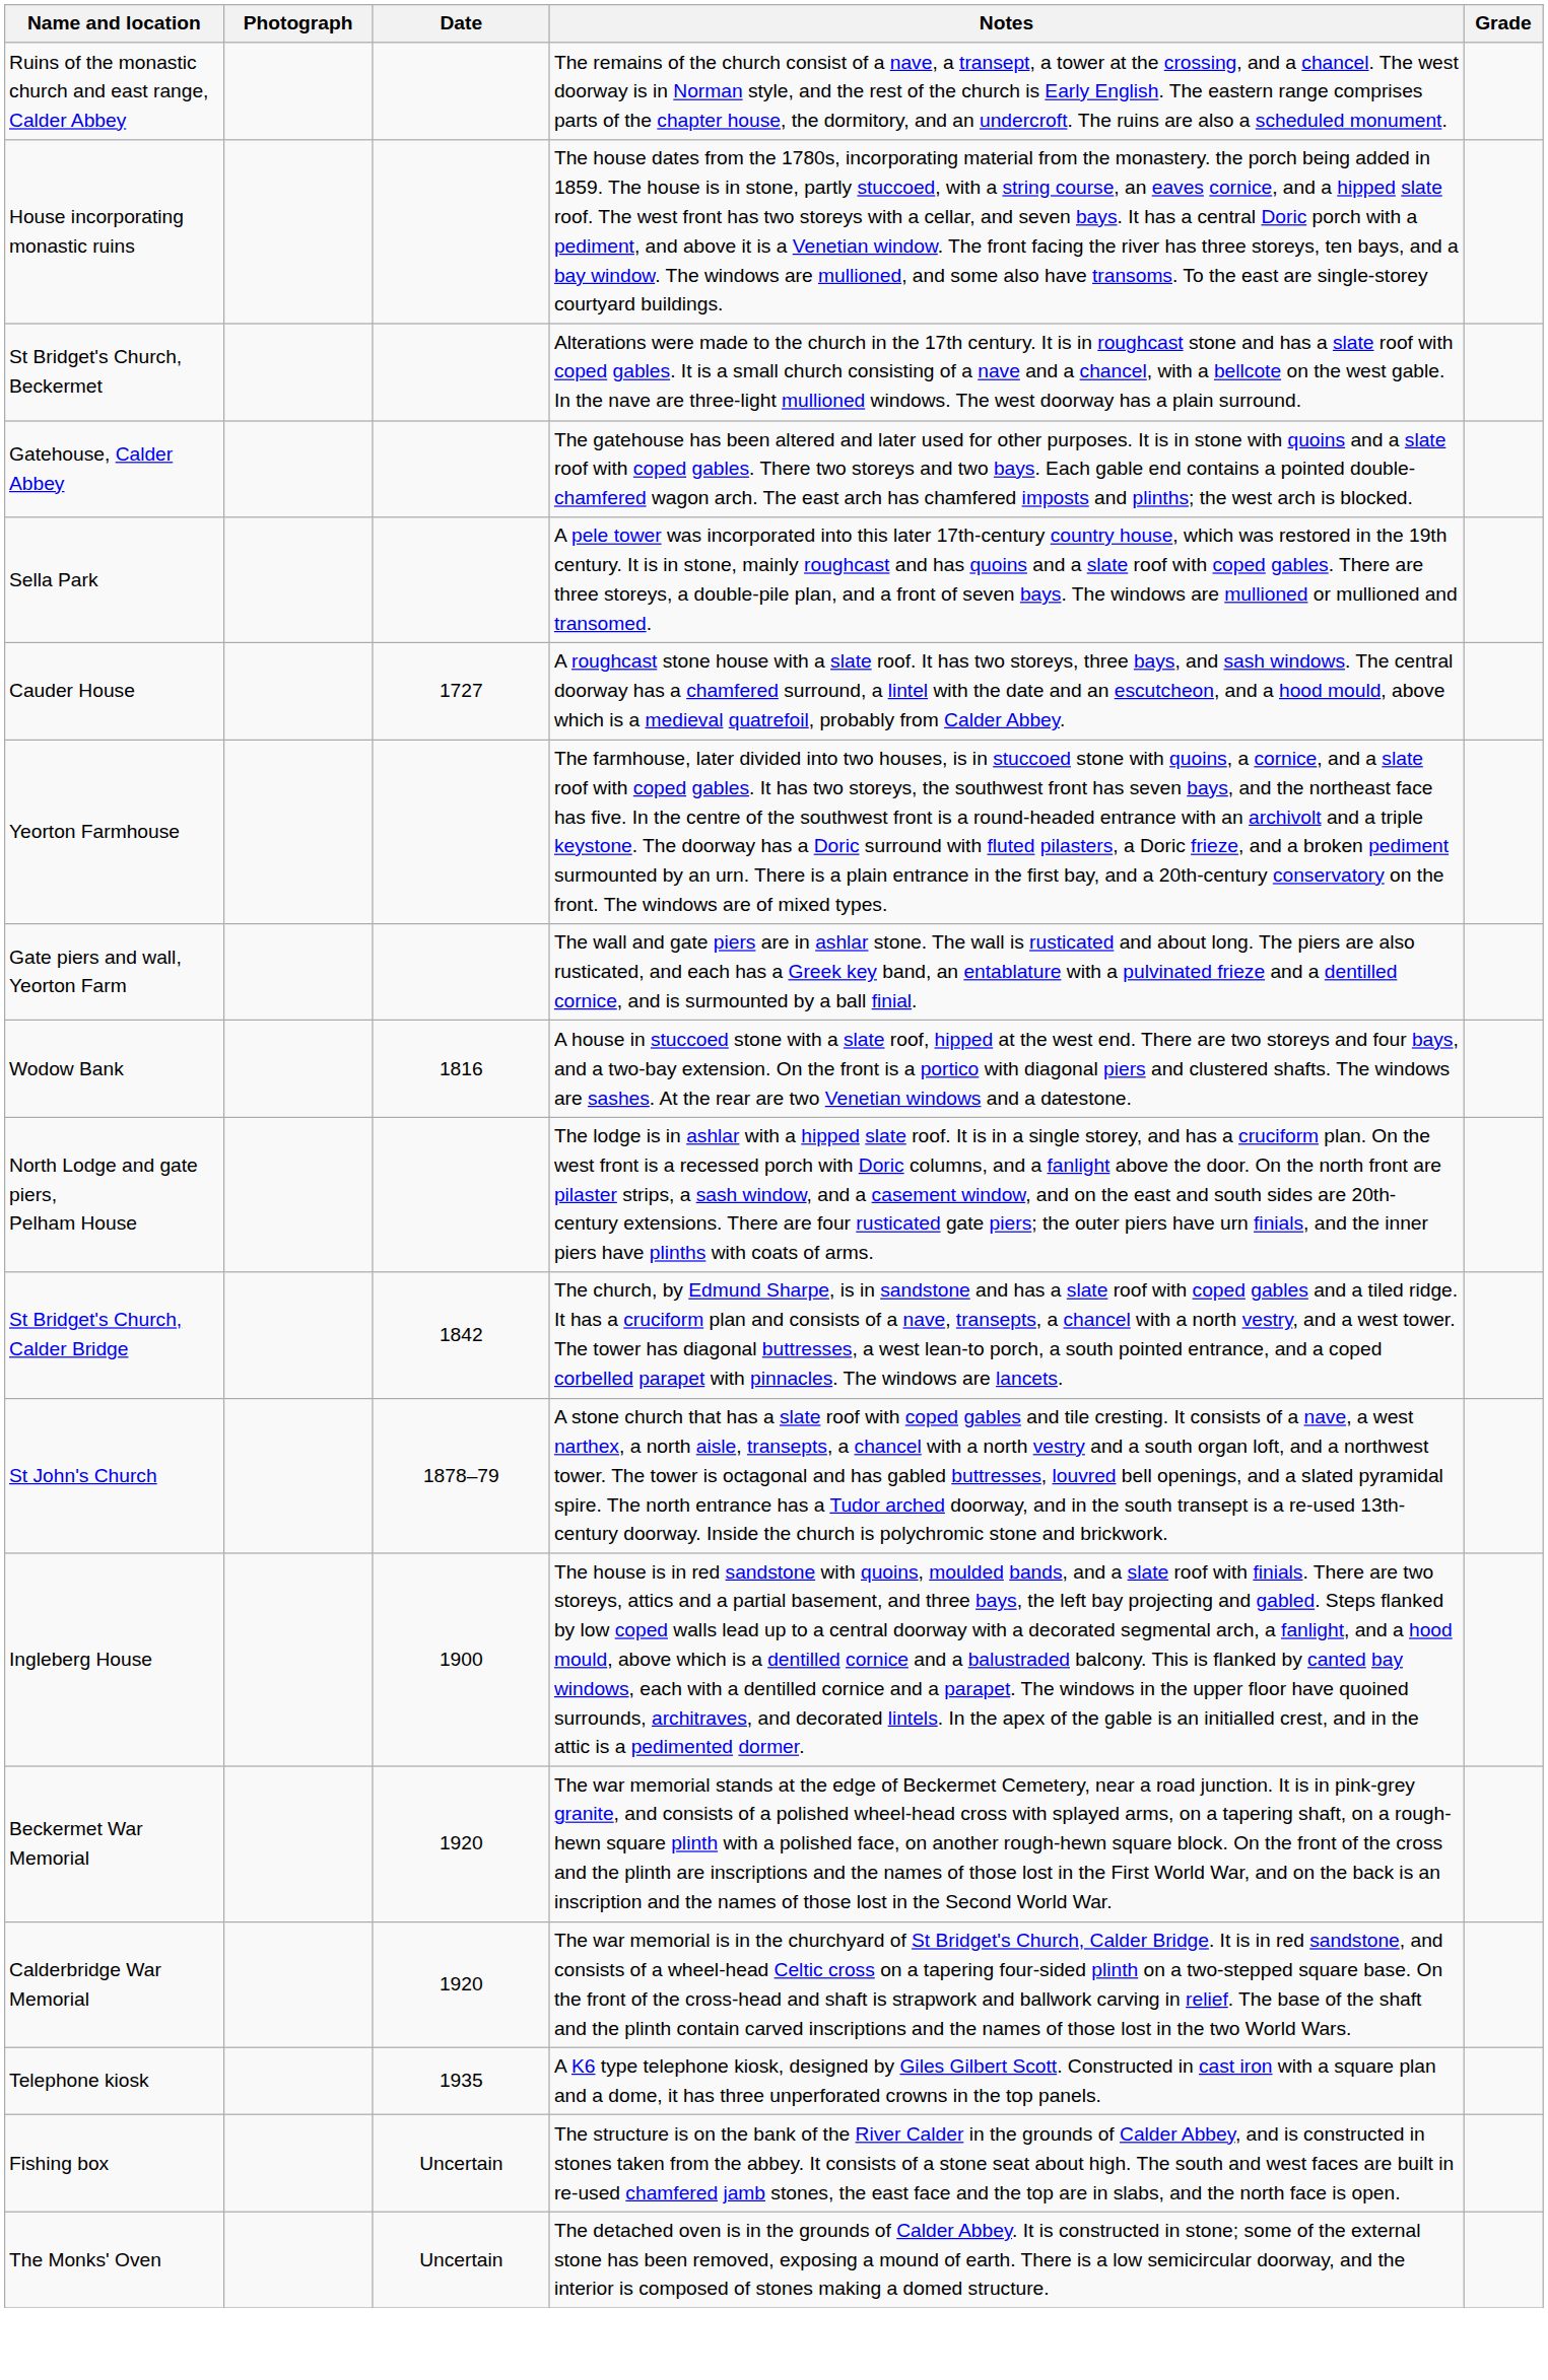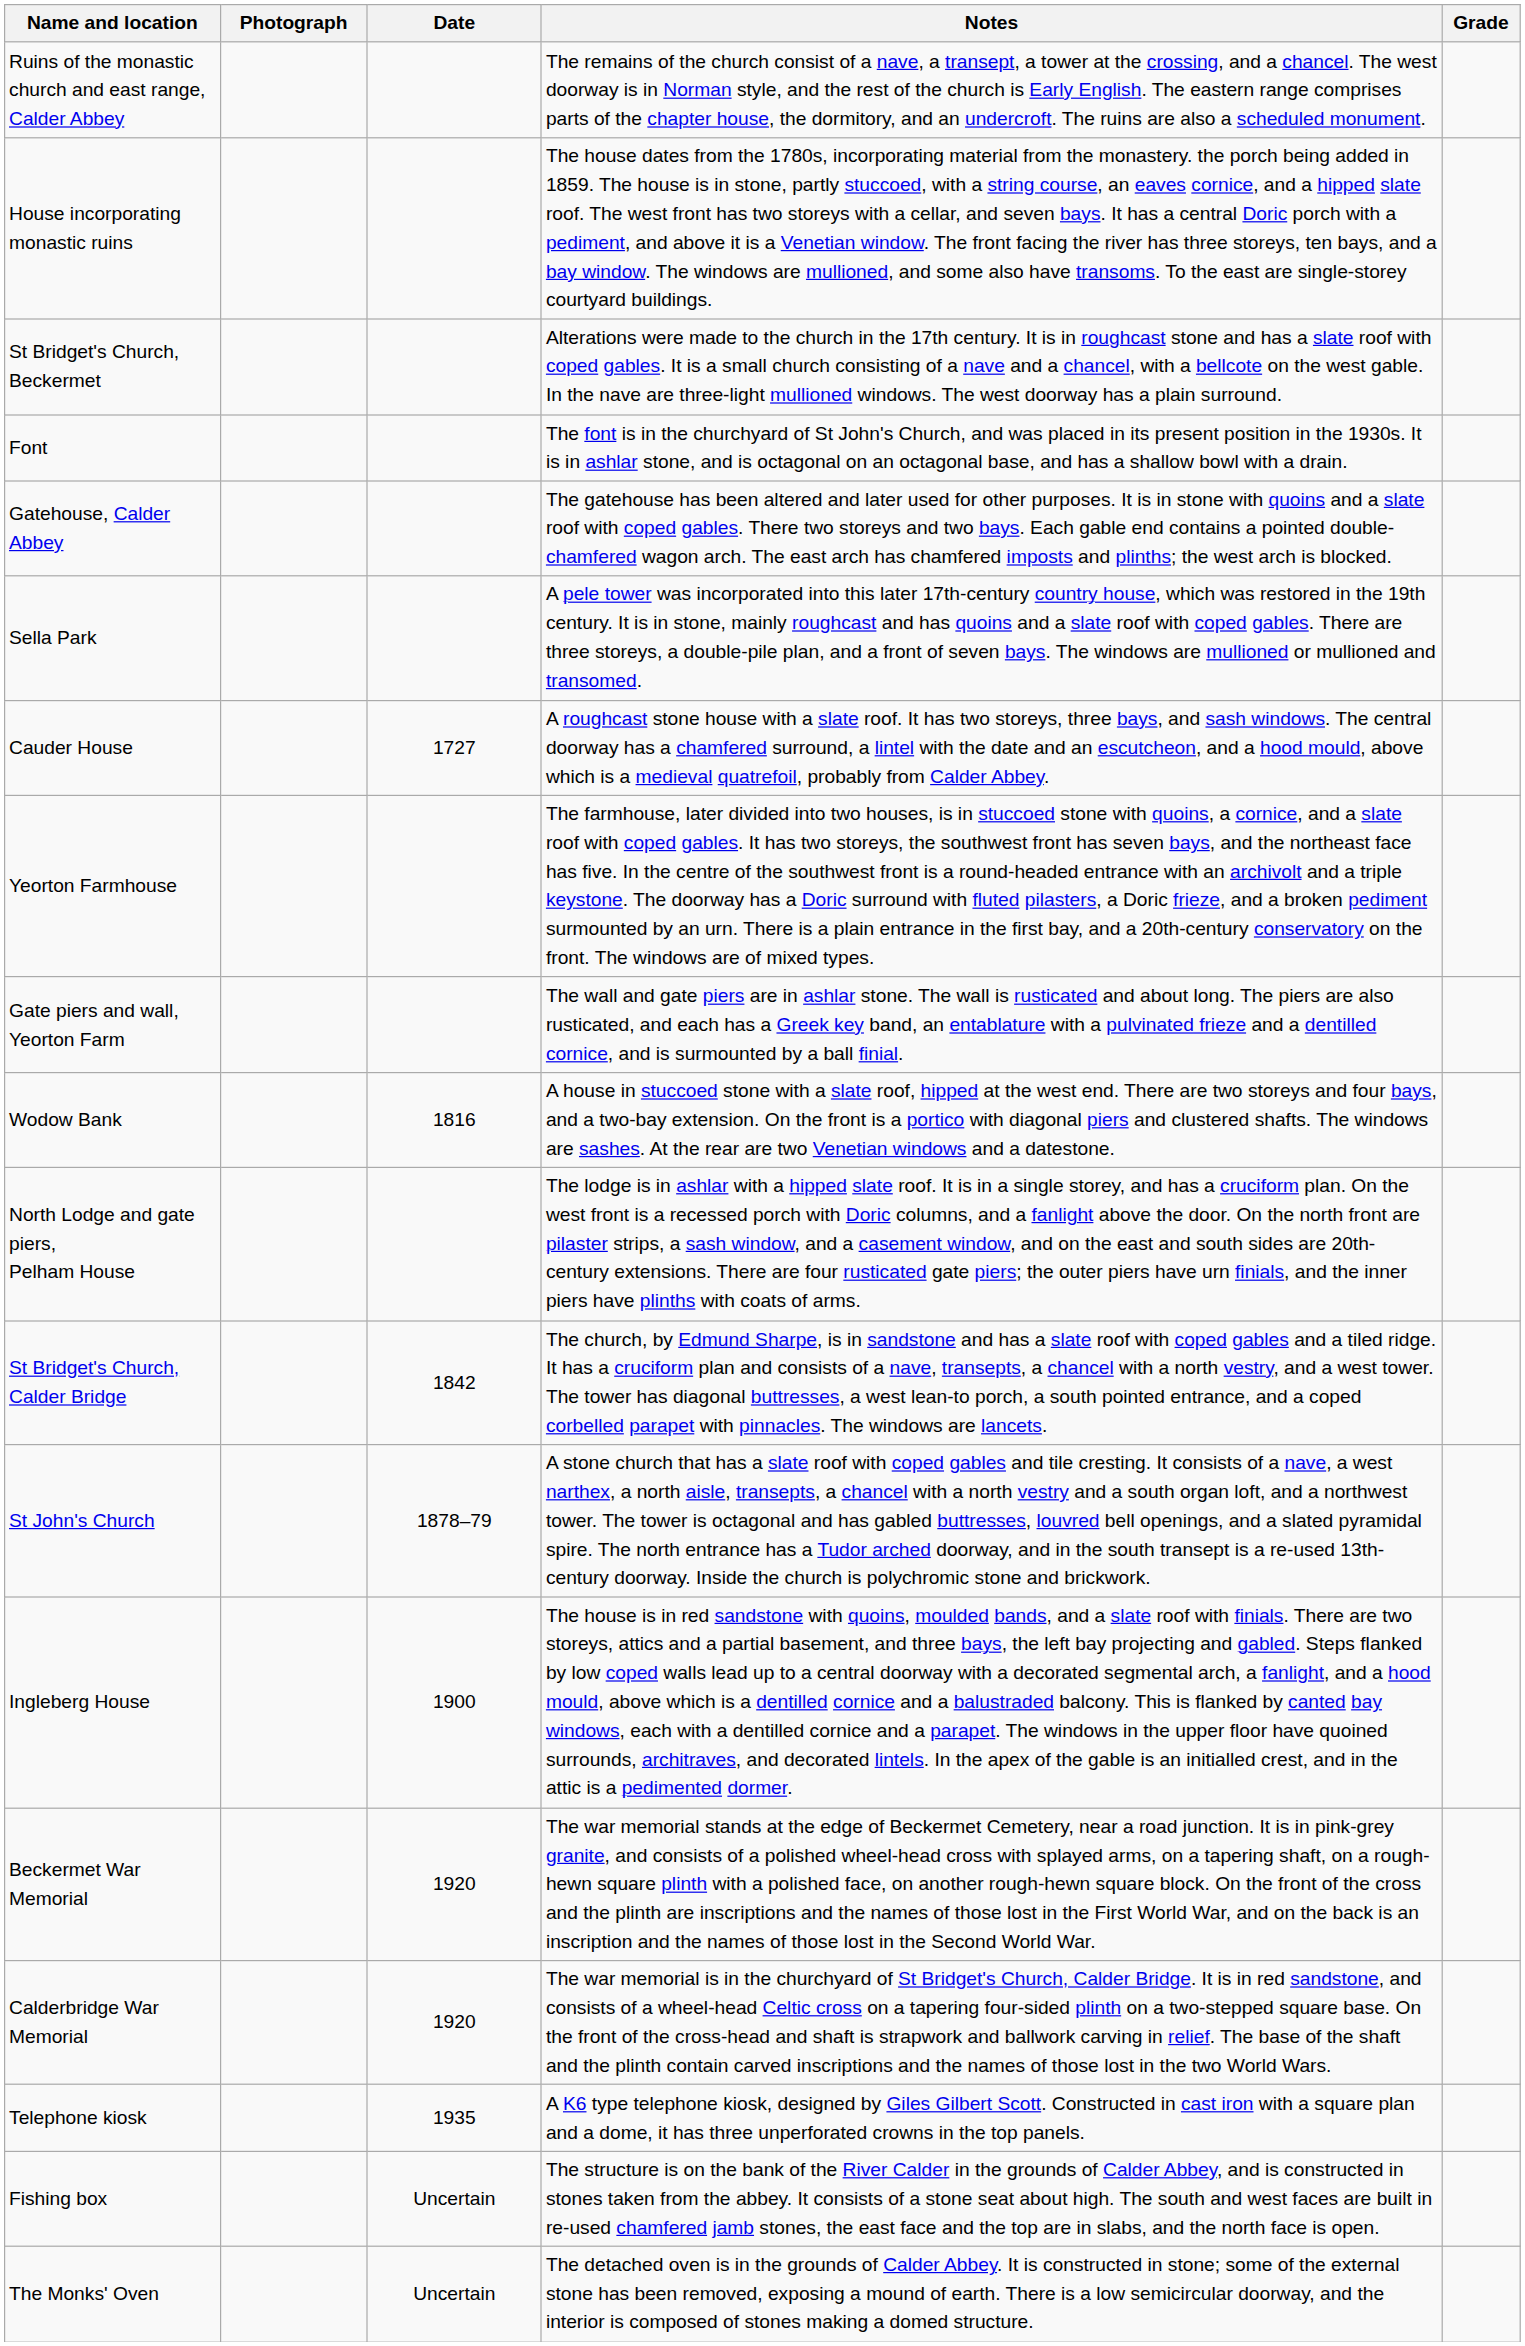 <table class="wikitable sortable plainrowheaders" style="width:100%; border:0; text-align:left; line-height:150%;">
 <tr>
 <th scope="col"  style="width:150px">Name and location</th>
 <th scope="col"  style="width:100px" class="unsortable">Photograph</th>
 <th scope="col"  style="width:120px">Date</th>
 <th scope="col"  style="width:650px" class="unsortable">Notes</th>
 <th scope="col"  style="width:50px">Grade</th>
 </tr>
 <tr>
 <td>Ruins of the monastic church and east range, <a href='#'>Calder Abbey</a><br><small></small></td>
 <td></td>
 <td align="center"></td>
 <td>The remains of the church consist of a <a href='#'>nave</a>, a <a href='#'>transept</a>, a tower at the <a href='#'>crossing</a>, and a <a href='#'>chancel</a>.  The west doorway is in <a href='#'>Norman</a> style, and the rest of the church is <a href='#'>Early English</a>.  The eastern range comprises parts of the <a href='#'>chapter house</a>, the dormitory, and an <a href='#'>undercroft</a>.  The ruins are also a <a href='#'>scheduled monument</a>.</td>
 <td align="center" ></td>
 </tr>
 <tr>
 <td>House incorporating monastic ruins<br><small></small></td>
 <td></td>
 <td align="center"></td>
 <td>The house dates from the 1780s, incorporating material from the monastery. the porch being added in 1859.  The house is in stone, partly <a href='#'>stuccoed</a>, with a <a href='#'>string course</a>, an <a href='#'>eaves</a> <a href='#'>cornice</a>, and a <a href='#'>hipped</a> <a href='#'>slate</a> roof.  The west front has two storeys with a cellar, and seven <a href='#'>bays</a>.  It has a central <a href='#'>Doric</a> porch with a <a href='#'>pediment</a>, and above it is a <a href='#'>Venetian window</a>.  The front facing the river has three storeys, ten bays, and a <a href='#'>bay window</a>.  The windows are <a href='#'>mullioned</a>, and some also have <a href='#'>transoms</a>.  To the east are single-storey courtyard buildings.</td>
 <td align="center" ></td>
 </tr>
 <tr>
 <td>St Bridget's Church, Beckermet<br><small></small></td>
 <td></td>
 <td align="center"></td>
 <td>Alterations were made to the church in the 17th century.  It is in <a href='#'>roughcast</a> stone and has a <a href='#'>slate</a> roof with <a href='#'>coped</a> <a href='#'>gables</a>.  It is a small church consisting of a <a href='#'>nave</a> and a <a href='#'>chancel</a>, with a <a href='#'>bellcote</a> on the west gable.  In the nave are three-light <a href='#'>mullioned</a> windows.  The west doorway has a plain surround.</td>
+<td align="center" ></td>
+</tr>
+<tr>
+<td>Font<br><small></small></td>
+<td></td>
+<td align="center"></td>
+<td>The <a href='#'>font</a> is in the churchyard of St John's Church, and was placed in its present position in the 1930s.  It is in <a href='#'>ashlar</a> stone, and is octagonal on an octagonal base, and has a shallow bowl with a drain.</td>
 <td align="center" ></td>
 </tr>
 <tr>
 <td>Gatehouse, <a href='#'>Calder Abbey</a><br><small></small></td>
 <td></td>
 <td align="center"></td>
 <td>The gatehouse has been altered and later used for other purposes.  It is in stone with <a href='#'>quoins</a> and a <a href='#'>slate</a> roof with <a href='#'>coped</a> <a href='#'>gables</a>.  There two storeys and two <a href='#'>bays</a>.  Each gable end contains a pointed double-<a href='#'>chamfered</a> wagon arch. The east arch has chamfered <a href='#'>imposts</a> and <a href='#'>plinths</a>; the west arch is blocked.</td>
 <td align="center" ></td>
 </tr>
 <tr>
 <td>Sella Park<br><small></small></td>
 <td></td>
 <td align="center"></td>
 <td>A <a href='#'>pele tower</a> was incorporated into this later 17th-century <a href='#'>country house</a>, which was restored in the 19th century.  It is in stone, mainly <a href='#'>roughcast</a> and has <a href='#'>quoins</a> and a <a href='#'>slate</a> roof with <a href='#'>coped</a> <a href='#'>gables</a>.  There are three storeys, a double-pile plan, and a front of seven <a href='#'>bays</a>.  The windows are <a href='#'>mullioned</a> or mullioned and <a href='#'>transomed</a>.</td>
 <td align="center" ></td>
 </tr>
 <tr>
 <td>Cauder House<br><small></small></td>
 <td></td>
 <td align="center">1727</td>
 <td>A <a href='#'>roughcast</a> stone house with a <a href='#'>slate</a> roof.  It has two storeys, three <a href='#'>bays</a>, and <a href='#'>sash windows</a>.  The central doorway has a <a href='#'>chamfered</a> surround, a <a href='#'>lintel</a> with the date and an <a href='#'>escutcheon</a>, and a <a href='#'>hood mould</a>, above which is a <a href='#'>medieval</a> <a href='#'>quatrefoil</a>, probably from <a href='#'>Calder Abbey</a>.</td>
 <td align="center" ></td>
 </tr>
 <tr>
 <td>Yeorton Farmhouse<br><small></small></td>
 <td></td>
 <td align="center"></td>
 <td>The farmhouse, later divided into two houses, is in <a href='#'>stuccoed</a> stone with <a href='#'>quoins</a>, a <a href='#'>cornice</a>, and a <a href='#'>slate</a> roof with <a href='#'>coped</a> <a href='#'>gables</a>.  It has two storeys, the southwest front has seven <a href='#'>bays</a>, and the northeast face has five.  In the centre of the southwest front is a round-headed entrance with an <a href='#'>archivolt</a> and a triple <a href='#'>keystone</a>.  The doorway has a <a href='#'>Doric</a> surround with <a href='#'>fluted</a> <a href='#'>pilasters</a>, a Doric <a href='#'>frieze</a>, and a broken <a href='#'>pediment</a> surmounted by an urn.  There is a plain entrance in the first bay, and a 20th-century <a href='#'>conservatory</a> on the front.  The windows are of mixed types.</td>
 <td align="center" ></td>
 </tr>
 <tr>
 <td>Gate piers and wall, Yeorton Farm<br><small></small></td>
 <td></td>
 <td align="center"></td>
 <td>The wall and gate <a href='#'>piers</a> are in <a href='#'>ashlar</a> stone.  The wall is <a href='#'>rusticated</a> and about  long.  The piers are also rusticated, and each has a <a href='#'>Greek key</a> band, an <a href='#'>entablature</a> with a <a href='#'>pulvinated frieze</a> and a <a href='#'>dentilled</a> <a href='#'>cornice</a>, and is surmounted by a ball <a href='#'>finial</a>.</td>
 <td align="center" ></td>
 </tr>
 <tr>
 <td>Wodow Bank<br><small></small></td>
 <td></td>
 <td align="center">1816</td>
 <td>A house in <a href='#'>stuccoed</a> stone with a <a href='#'>slate</a> roof, <a href='#'>hipped</a> at the west end.  There are two storeys and four <a href='#'>bays</a>, and a two-bay extension.  On the front is a <a href='#'>portico</a> with diagonal <a href='#'>piers</a> and clustered shafts.  The windows are <a href='#'>sashes</a>.  At the rear are two <a href='#'>Venetian windows</a> and a datestone.</td>
 <td align="center" ></td>
 </tr>
 <tr>
 <td>North Lodge and gate piers,<br>Pelham House<br><small></small></td>
 <td></td>
 <td align="center"></td>
 <td>The lodge is in <a href='#'>ashlar</a> with a <a href='#'>hipped</a> <a href='#'>slate</a> roof.  It is in a single storey, and has a <a href='#'>cruciform</a> plan.  On the west front is a recessed porch with <a href='#'>Doric</a> columns, and a <a href='#'>fanlight</a> above the door.  On the north front are <a href='#'>pilaster</a> strips, a <a href='#'>sash window</a>, and a <a href='#'>casement window</a>, and on the east and south sides are 20th-century extensions.  There are four <a href='#'>rusticated</a> gate <a href='#'>piers</a>; the outer piers have urn <a href='#'>finials</a>, and the inner piers have <a href='#'>plinths</a> with coats of arms.</td>
 <td align="center" ></td>
 </tr>
 <tr>
 <td><a href='#'>St Bridget's Church, Calder Bridge</a><br><small></small></td>
 <td></td>
 <td align="center">1842</td>
 <td>The church, by <a href='#'>Edmund Sharpe</a>, is in <a href='#'>sandstone</a> and has a <a href='#'>slate</a> roof with <a href='#'>coped</a> <a href='#'>gables</a> and a tiled ridge.  It has a <a href='#'>cruciform</a> plan and consists of a <a href='#'>nave</a>, <a href='#'>transepts</a>, a <a href='#'>chancel</a> with a north <a href='#'>vestry</a>, and a west tower.  The tower has diagonal <a href='#'>buttresses</a>, a west lean-to porch, a south pointed entrance, and a coped <a href='#'>corbelled</a> <a href='#'>parapet</a> with <a href='#'>pinnacles</a>.  The windows are <a href='#'>lancets</a>.</td>
 <td align="center" ></td>
 </tr>
 <tr>
 <td><a href='#'>St John's Church</a><br><small></small></td>
 <td></td>
 <td align="center">1878–79</td>
 <td>A stone church that has a <a href='#'>slate</a> roof with <a href='#'>coped</a> <a href='#'>gables</a> and tile cresting.  It consists of a <a href='#'>nave</a>, a west <a href='#'>narthex</a>, a north <a href='#'>aisle</a>, <a href='#'>transepts</a>, a <a href='#'>chancel</a> with a north <a href='#'>vestry</a> and a south organ loft, and a northwest tower.  The tower is octagonal and has gabled <a href='#'>buttresses</a>, <a href='#'>louvred</a> bell openings, and a slated pyramidal spire.  The north entrance has a <a href='#'>Tudor arched</a> doorway, and in the south transept is a re-used 13th-century doorway.  Inside the church is polychromic stone and brickwork.</td>
 <td align="center" ></td>
 </tr>
 <tr>
 <td>Ingleberg House<br><small></small></td>
 <td></td>
 <td align="center">1900</td>
 <td>The house is in red <a href='#'>sandstone</a> with <a href='#'>quoins</a>, <a href='#'>moulded</a> <a href='#'>bands</a>, and a <a href='#'>slate</a> roof with <a href='#'>finials</a>.  There are two storeys, attics and a partial basement, and three <a href='#'>bays</a>, the left bay projecting and <a href='#'>gabled</a>.  Steps flanked by low <a href='#'>coped</a> walls lead up to a central doorway with a decorated segmental arch, a <a href='#'>fanlight</a>, and a <a href='#'>hood mould</a>, above which is a <a href='#'>dentilled</a> <a href='#'>cornice</a> and a <a href='#'>balustraded</a> balcony.  This is flanked by <a href='#'>canted</a> <a href='#'>bay windows</a>, each with a dentilled cornice and a <a href='#'>parapet</a>.  The windows in the upper floor have quoined surrounds, <a href='#'>architraves</a>, and decorated <a href='#'>lintels</a>.  In the apex of the gable is an initialled crest, and in the attic is a <a href='#'>pedimented</a> <a href='#'>dormer</a>.</td>
 <td align="center" ></td>
 </tr>
 <tr>
 <td>Beckermet War Memorial<br><small></small></td>
 <td></td>
 <td align="center">1920</td>
 <td>The war memorial stands at the edge of Beckermet Cemetery, near a road junction.  It is in pink-grey <a href='#'>granite</a>, and consists of a polished wheel-head cross with splayed arms, on a tapering shaft, on a rough-hewn square <a href='#'>plinth</a> with a polished face, on another rough-hewn square block.  On the front of the cross and the plinth are inscriptions and the names of those lost in the First World War, and on the back is an inscription and the names of those lost in the Second World War.</td>
 <td align="center" ></td>
 </tr>
 <tr>
 <td>Calderbridge War Memorial<br><small></small></td>
 <td></td>
 <td align="center">1920</td>
 <td>The war memorial is in the churchyard of <a href='#'>St Bridget's Church, Calder Bridge</a>.  It is in red <a href='#'>sandstone</a>, and consists of a wheel-head <a href='#'>Celtic cross</a> on a tapering four-sided <a href='#'>plinth</a> on a two-stepped square base.  On the front of the cross-head and shaft is strapwork and ballwork carving in <a href='#'>relief</a>.  The base of the shaft and the plinth contain carved inscriptions and the names of those lost in the two World Wars.</td>
 <td align="center" ></td>
 </tr>
 <tr>
 <td>Telephone kiosk<br><small></small></td>
 <td></td>
 <td align="center">1935</td>
 <td>A <a href='#'>K6</a> type telephone kiosk, designed by <a href='#'>Giles Gilbert Scott</a>.  Constructed in <a href='#'>cast iron</a> with a square plan and a dome, it has three unperforated crowns in the top panels.</td>
 <td align="center" ></td>
 </tr>
 <tr>
 <td>Fishing box<br><small></small></td>
 <td></td>
 <td align="center">Uncertain</td>
 <td>The structure is on the bank of the <a href='#'>River Calder</a> in the grounds of <a href='#'>Calder Abbey</a>, and is constructed in stones taken from the abbey.  It consists of a stone seat about  high.  The south and west faces are built in re-used <a href='#'>chamfered</a> <a href='#'>jamb</a> stones, the east face and the top are in slabs, and the north face is open.</td>
 <td align="center" ></td>
 </tr>
 <tr>
 <td>The Monks' Oven<br><small></small></td>
 <td></td>
 <td align="center">Uncertain</td>
 <td>The detached oven is in the grounds of <a href='#'>Calder Abbey</a>.  It is constructed in stone; some of the external stone has been removed, exposing a mound of earth.  There is a low semicircular doorway, and the interior is composed of stones making a domed structure.</td>
 <td align="center" ></td>
 </tr>
 <tr>
 </tr>
 </table>
